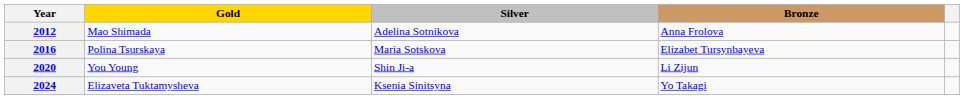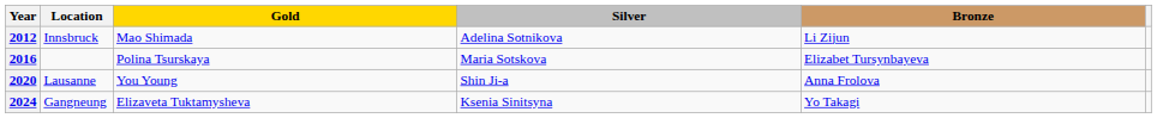 <table class="wikitable unsortable" style="text-align:left; width:85%">
 <tr>
 <th scope="col" style="text-align:center">Year</th>
+<th scope="col" style="text-align:center">Location</th>
 <td scope="col" style="text-align:center; width:30%; background:gold"><strong>Gold</strong></td>
 <td scope="col" style="text-align:center; width:30%; background:silver"><strong>Silver</strong></td>
 <td scope="col" style="text-align:center; width:30%; background:#c96"><strong>Bronze</strong></td>
 <th scope="col" style="text-align:center"></th>
 </tr>
 <tr>
 <th scope="row"><a href='#'>2012</a></th>
+<td> <a href='#'>Innsbruck</a></td>
 <td> <a href='#'>Mao Shimada</a></td>
 <td> <a href='#'>Adelina Sotnikova</a></td>
-<td> <a href='#'>Anna Frolova</a></td>
+<td> <a href='#'>Li Zijun</a></td>
 <td></td>
 </tr>
 <tr>
 <th scope="row"><a href='#'>2016</a></th>
+<td></td>
 <td> <a href='#'>Polina Tsurskaya</a></td>
 <td> <a href='#'>Maria Sotskova</a></td>
 <td> <a href='#'>Elizabet Tursynbayeva</a></td>
 <td></td>
 </tr>
 <tr>
 <th scope="row"><a href='#'>2020</a></th>
+<td> <a href='#'>Lausanne</a></td>
 <td> <a href='#'>You Young</a></td>
 <td> <a href='#'>Shin Ji-a</a></td>
-<td> <a href='#'>Li Zijun</a></td>
+<td> <a href='#'>Anna Frolova</a></td>
 <td></td>
 </tr>
 <tr>
 <th scope="row"><a href='#'>2024</a></th>
+<td> <a href='#'>Gangneung</a></td>
 <td> <a href='#'>Elizaveta Tuktamysheva</a></td>
 <td> <a href='#'>Ksenia Sinitsyna</a></td>
 <td> <a href='#'>Yo Takagi</a></td>
 <td></td>
 </tr>
 </table>
